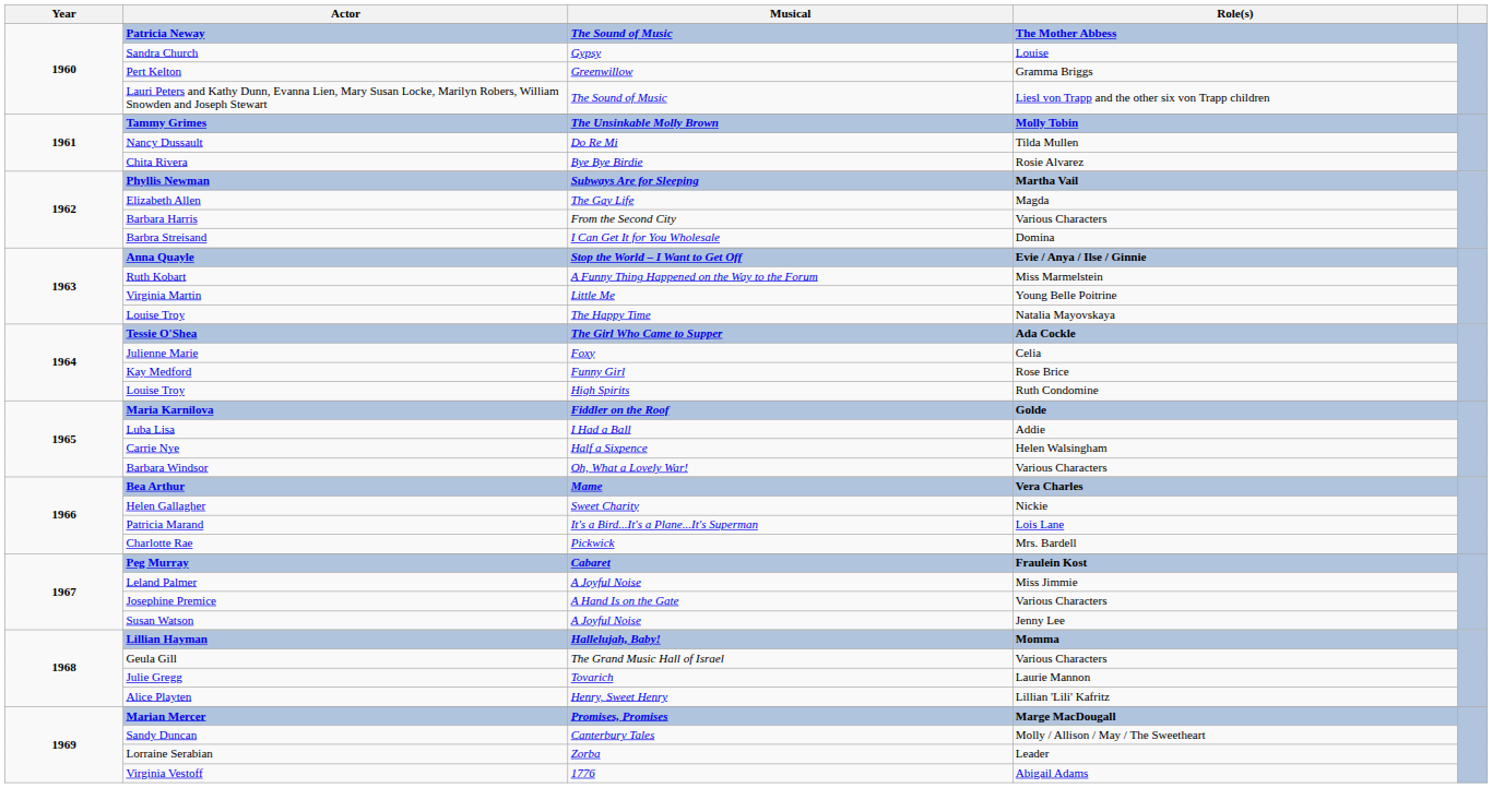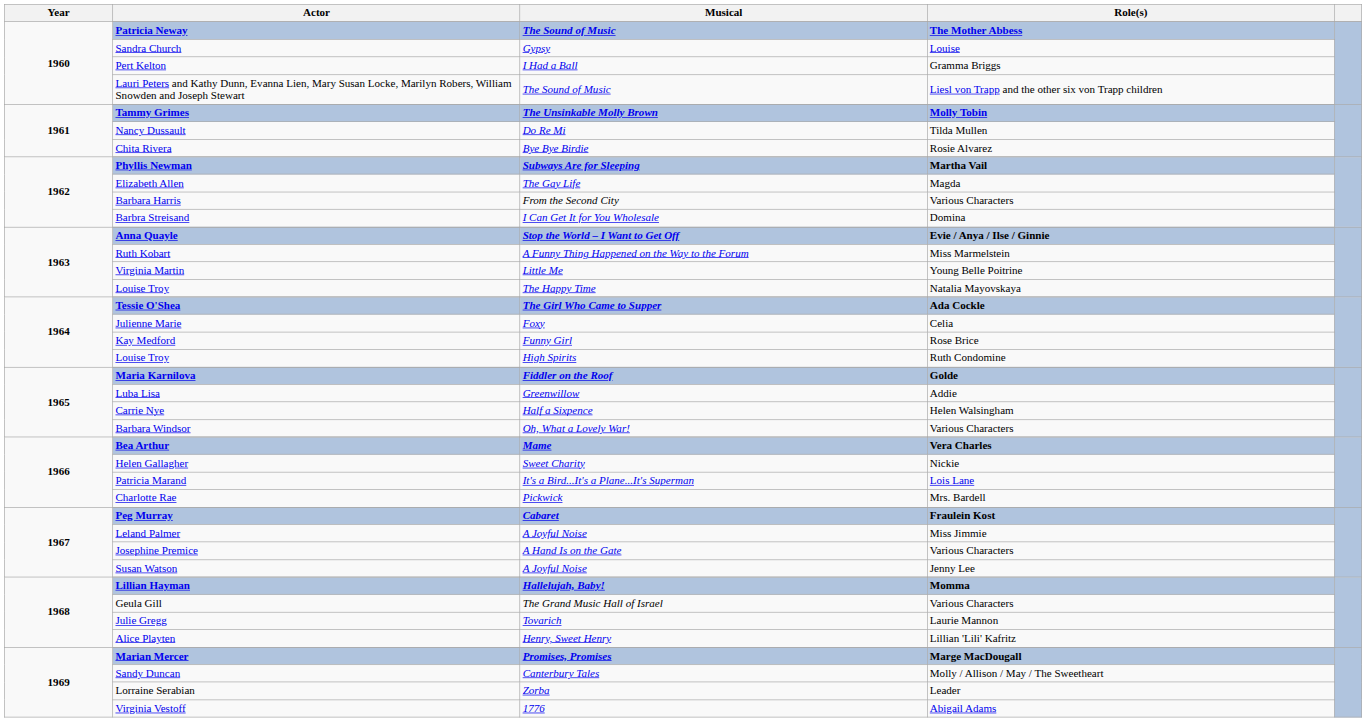 <table class="wikitable sortable">
 <tr>
 <th scope="col" style="width:8%;">Year</th>
 <th scope="col" style="width:30%;">Actor</th>
 <th scope="col" style="width:30%;">Musical</th>
 <th scope="col" style="width:30%;">Role(s)</th>
 <th scope="col" style="width:2%;" class="unsortable"></th>
 </tr>
 <tr>
 <td rowspan="5" align="center"><strong>1960</strong> <br> </td>
 </tr>
 <tr style="background:#B0C4DE">
 <td><strong><a href='#'>Patricia Neway</a></strong></td>
 <td><strong><em><a href='#'>The Sound of Music</a></em></strong></td>
 <td><strong><a href='#'>The Mother Abbess</a></strong></td>
 <td rowspan="5" align="center"></td>
 </tr>
 <tr>
 <td><a href='#'>Sandra Church</a></td>
 <td><em><a href='#'>Gypsy</a></em></td>
 <td><a href='#'>Louise</a></td>
 </tr>
 <tr>
 <td><a href='#'>Pert Kelton</a></td>
-<td><em><a href='#'>Greenwillow</a></em></td>
+<td><em><a href='#'>I Had a Ball</a></em></td>
 <td>Gramma Briggs</td>
 </tr>
 <tr>
 <td><a href='#'>Lauri Peters</a> and Kathy Dunn, Evanna Lien, Mary Susan Locke, Marilyn Robers, William Snowden and Joseph Stewart</td>
 <td><em><a href='#'>The Sound of Music</a></em></td>
 <td><a href='#'>Liesl von Trapp</a> and the other six von Trapp children</td>
 </tr>
 <tr>
 <td rowspan="4" align="center"><strong>1961</strong> <br> </td>
 </tr>
 <tr style="background:#B0C4DE">
 <td><strong><a href='#'>Tammy Grimes</a></strong></td>
 <td><strong><em><a href='#'>The Unsinkable Molly Brown</a></em></strong></td>
 <td><strong><a href='#'>Molly Tobin</a></strong></td>
 <td rowspan="4" align="center"></td>
 </tr>
 <tr>
 <td><a href='#'>Nancy Dussault</a></td>
 <td><em><a href='#'>Do Re Mi</a></em></td>
 <td>Tilda Mullen</td>
 </tr>
 <tr>
 <td><a href='#'>Chita Rivera</a></td>
 <td><em><a href='#'>Bye Bye Birdie</a></em></td>
 <td>Rosie Alvarez</td>
 </tr>
 <tr>
 <td rowspan="5" align="center"><strong>1962</strong> <br> </td>
 </tr>
 <tr style="background:#B0C4DE">
 <td><strong><a href='#'>Phyllis Newman</a></strong></td>
 <td><strong><em><a href='#'>Subways Are for Sleeping</a></em></strong></td>
 <td><strong>Martha Vail</strong></td>
 <td rowspan="5" align="center"></td>
 </tr>
 <tr>
 <td><a href='#'>Elizabeth Allen</a></td>
 <td><em><a href='#'>The Gay Life</a></em></td>
 <td>Magda</td>
 </tr>
 <tr>
 <td><a href='#'>Barbara Harris</a></td>
 <td><em>From the Second City</em></td>
 <td>Various Characters</td>
 </tr>
 <tr>
 <td><a href='#'>Barbra Streisand</a></td>
 <td><em><a href='#'>I Can Get It for You Wholesale</a></em></td>
 <td>Domina</td>
 </tr>
 <tr>
 <td rowspan="5" align="center"><strong>1963</strong> <br> </td>
 </tr>
 <tr style="background:#B0C4DE">
 <td><strong><a href='#'>Anna Quayle</a></strong></td>
 <td><strong><em><a href='#'>Stop the World – I Want to Get Off</a></em></strong></td>
 <td><strong>Evie / Anya / Ilse / Ginnie</strong></td>
 <td rowspan="5" align="center"></td>
 </tr>
 <tr>
 <td><a href='#'>Ruth Kobart</a></td>
 <td><em><a href='#'>A Funny Thing Happened on the Way to the Forum</a></em></td>
 <td>Miss Marmelstein</td>
 </tr>
 <tr>
 <td><a href='#'>Virginia Martin</a></td>
 <td><em><a href='#'>Little Me</a></em></td>
 <td>Young Belle Poitrine</td>
 </tr>
 <tr>
 <td><a href='#'>Louise Troy</a></td>
 <td><em><a href='#'>The Happy Time</a></em></td>
 <td>Natalia Mayovskaya</td>
 </tr>
 <tr>
 <td rowspan="5" align="center"><strong>1964</strong> <br> </td>
 </tr>
 <tr style="background:#B0C4DE">
 <td><strong><a href='#'>Tessie O'Shea</a></strong></td>
 <td><strong><em><a href='#'>The Girl Who Came to Supper</a></em></strong></td>
 <td><strong>Ada Cockle</strong></td>
 <td rowspan="5" align="center"></td>
 </tr>
 <tr>
 <td><a href='#'>Julienne Marie</a></td>
 <td><em><a href='#'>Foxy</a></em></td>
 <td>Celia</td>
 </tr>
 <tr>
 <td><a href='#'>Kay Medford</a></td>
 <td><em><a href='#'>Funny Girl</a></em></td>
 <td>Rose Brice</td>
 </tr>
 <tr>
 <td><a href='#'>Louise Troy</a></td>
 <td><em><a href='#'>High Spirits</a></em></td>
 <td>Ruth Condomine</td>
 </tr>
 <tr>
 <td rowspan="5" align="center"><strong>1965</strong> <br> </td>
 </tr>
 <tr style="background:#B0C4DE">
 <td><strong><a href='#'>Maria Karnilova</a></strong></td>
 <td><strong><em><a href='#'>Fiddler on the Roof</a></em></strong></td>
 <td><strong>Golde</strong></td>
 <td rowspan="5" align="center"></td>
 </tr>
 <tr>
 <td><a href='#'>Luba Lisa</a></td>
-<td><em><a href='#'>I Had a Ball</a></em></td>
+<td><em><a href='#'>Greenwillow</a></em></td>
 <td>Addie</td>
 </tr>
 <tr>
 <td><a href='#'>Carrie Nye</a></td>
 <td><em><a href='#'>Half a Sixpence</a></em></td>
 <td>Helen Walsingham</td>
 </tr>
 <tr>
 <td><a href='#'>Barbara Windsor</a></td>
 <td><em><a href='#'>Oh, What a Lovely War!</a></em></td>
 <td>Various Characters</td>
 </tr>
 <tr>
 <td rowspan="5" align="center"><strong>1966</strong> <br> </td>
 </tr>
 <tr style="background:#B0C4DE">
 <td><strong><a href='#'>Bea Arthur</a></strong></td>
 <td><strong><em><a href='#'>Mame</a></em></strong></td>
 <td><strong>Vera Charles</strong></td>
 <td rowspan="5" align="center"></td>
 </tr>
 <tr>
 <td><a href='#'>Helen Gallagher</a></td>
 <td><em><a href='#'>Sweet Charity</a></em></td>
 <td>Nickie</td>
 </tr>
 <tr>
 <td><a href='#'>Patricia Marand</a></td>
 <td><em><a href='#'>It's a Bird...It's a Plane...It's Superman</a></em></td>
 <td><a href='#'>Lois Lane</a></td>
 </tr>
 <tr>
 <td><a href='#'>Charlotte Rae</a></td>
 <td><em><a href='#'>Pickwick</a></em></td>
 <td>Mrs. Bardell</td>
 </tr>
 <tr>
 <td rowspan="5" align="center"><strong>1967</strong> <br> </td>
 </tr>
 <tr style="background:#B0C4DE">
 <td><strong><a href='#'>Peg Murray</a></strong></td>
 <td><strong><em><a href='#'>Cabaret</a></em></strong></td>
 <td><strong>Fraulein Kost</strong></td>
 <td rowspan="5" align="center"></td>
 </tr>
 <tr>
 <td><a href='#'>Leland Palmer</a></td>
 <td><em><a href='#'>A Joyful Noise</a></em></td>
 <td>Miss Jimmie</td>
 </tr>
 <tr>
 <td><a href='#'>Josephine Premice</a></td>
 <td><em><a href='#'>A Hand Is on the Gate</a></em></td>
 <td>Various Characters</td>
 </tr>
 <tr>
 <td><a href='#'>Susan Watson</a></td>
 <td><em><a href='#'>A Joyful Noise</a></em></td>
 <td>Jenny Lee</td>
 </tr>
 <tr>
 <td rowspan="5" align="center"><strong>1968</strong> <br> </td>
 </tr>
 <tr style="background:#B0C4DE">
 <td><strong><a href='#'>Lillian Hayman</a></strong></td>
 <td><strong><em><a href='#'>Hallelujah, Baby!</a></em></strong></td>
 <td><strong>Momma</strong></td>
 <td rowspan="5" align="center"></td>
 </tr>
 <tr>
 <td>Geula Gill</td>
 <td><em>The Grand Music Hall of Israel</em></td>
 <td>Various Characters</td>
 </tr>
 <tr>
 <td><a href='#'>Julie Gregg</a></td>
 <td><em><a href='#'>Tovarich</a></em></td>
 <td>Laurie Mannon</td>
 </tr>
 <tr>
 <td><a href='#'>Alice Playten</a></td>
 <td><em><a href='#'>Henry, Sweet Henry</a></em></td>
 <td>Lillian 'Lili' Kafritz</td>
 </tr>
 <tr>
 <td rowspan="5" align="center"><strong>1969</strong> <br> </td>
 </tr>
 <tr style="background:#B0C4DE">
 <td><strong><a href='#'>Marian Mercer</a></strong></td>
 <td><strong><em><a href='#'>Promises, Promises</a></em></strong></td>
 <td><strong>Marge MacDougall</strong></td>
 <td rowspan="5" align="center"></td>
 </tr>
 <tr>
 <td><a href='#'>Sandy Duncan</a></td>
 <td><em><a href='#'>Canterbury Tales</a></em></td>
 <td>Molly / Allison / May / The Sweetheart</td>
 </tr>
 <tr>
 <td>Lorraine Serabian</td>
 <td><em><a href='#'>Zorba</a></em></td>
 <td>Leader</td>
 </tr>
 <tr>
 <td><a href='#'>Virginia Vestoff</a></td>
 <td><em><a href='#'>1776</a></em></td>
 <td><a href='#'>Abigail Adams</a></td>
 </tr>
 </table>
